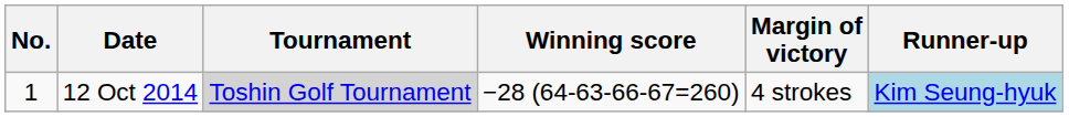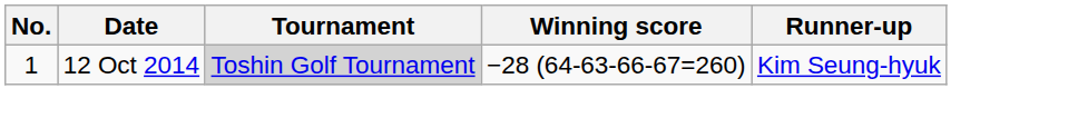 <table class="wikitable" style="font-size:95%;">
 <tr>
 <th>No.</th>
 <th>Date</th>
 <th>Tournament</th>
 <th>Winning score</th>
-<th>Margin of<br>victory</th>
 <th>Runner-up</th>
 </tr>
 <tr>
 <td align=center>1</td>
 <td align=right>12 Oct <a href='#'>2014</a></td>
 <td style="background: lightgrey;"><a href='#'>Toshin Golf Tournament</a></td>
 <td>−28 (64-63-66-67=260)</td>
-<td>4 strokes</td>
-<td style="background: lightblue;"> <a href='#'>Kim Seung-hyuk</a></td>
+<td> <a href='#'>Kim Seung-hyuk</a></td>
 </tr>
 </table>
